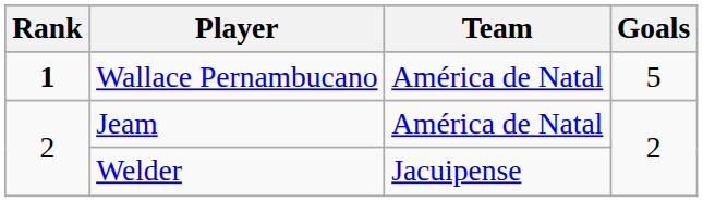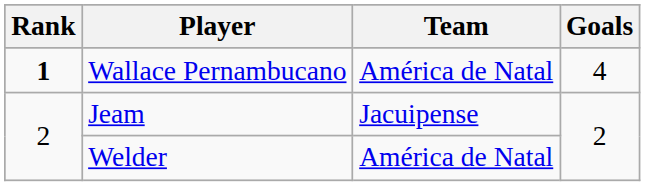 <table class="wikitable" style="text-align:left">
 <tr>
 <th>Rank</th>
 <th>Player</th>
 <th>Team</th>
 <th>Goals</th>
 </tr>
 <tr>
 <td align=center><strong>1</strong></td>
 <td> <a href='#'>Wallace Pernambucano</a></td>
 <td> <a href='#'>América de Natal</a></td>
-<td align=center>5</td>
+<td align=center>4</td>
 </tr>
 <tr>
 <td rowspan=2 align=center>2</td>
 <td> <a href='#'>Jeam</a></td>
-<td> <a href='#'>América de Natal</a></td>
+<td> <a href='#'>Jacuipense</a></td>
 <td rowspan=2 align=center>2</td>
 </tr>
 <tr>
 <td> <a href='#'>Welder</a></td>
-<td> <a href='#'>Jacuipense</a></td>
+<td> <a href='#'>América de Natal</a></td>
 </tr>
 </table>
